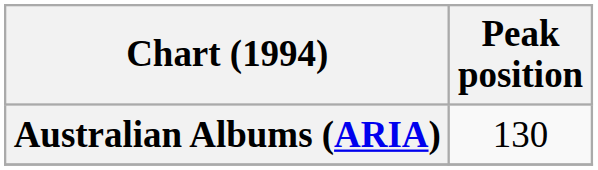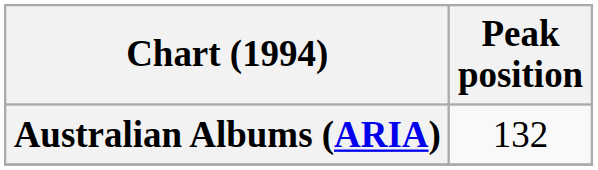 <table class="wikitable sortable plainrowheaders" border="1">
 <tr>
 <th scope="col">Chart (1994)</th>
 <th scope="col">Peak<br>position</th>
 </tr>
 <tr>
 <th scope="row">Australian Albums (<a href='#'>ARIA</a>)</th>
-<td style="text-align:center;">130</td>
+<td style="text-align:center;">132</td>
 </tr>
 <tr>
 </tr>
 </table>
